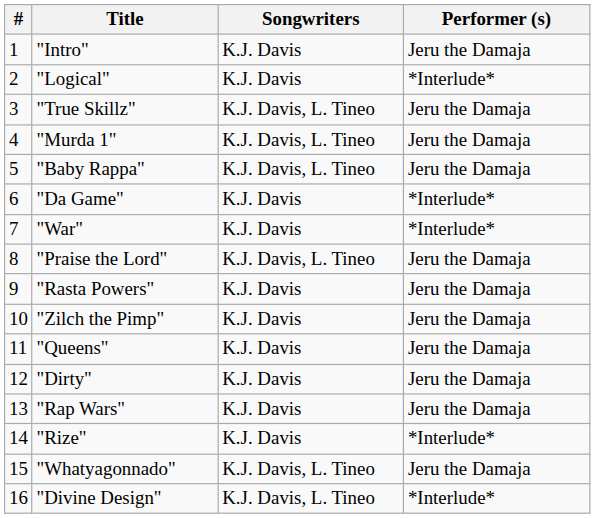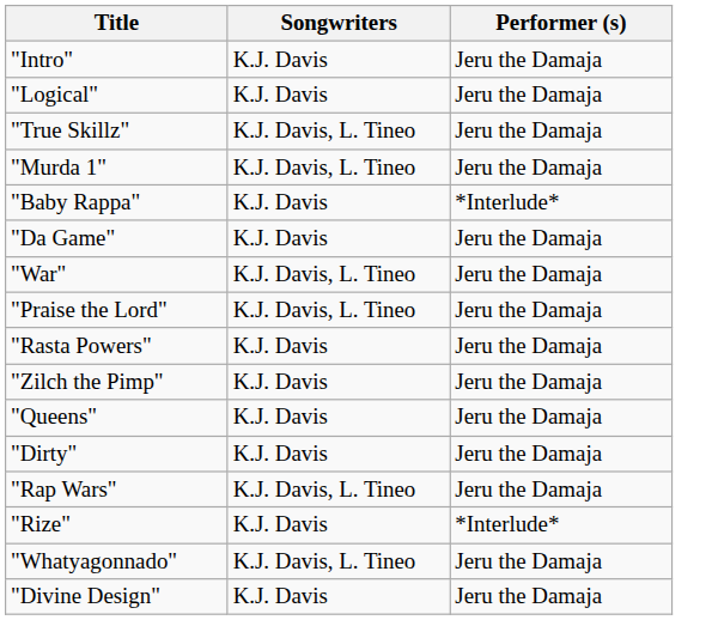 <table class="wikitable">
 <tr>
-<th align="center">#</th>
 <th align="center" width="150">Title</th>
 <th align="center" width="150">Songwriters</th>
 <th align="center" width="150">Performer (s)</th>
 </tr>
 <tr>
-<td>1</td>
 <td>"Intro"</td>
 <td>K.J. Davis</td>
 <td>Jeru the Damaja</td>
 </tr>
 <tr>
-<td>2</td>
 <td>"Logical"</td>
 <td>K.J. Davis</td>
-<td>*Interlude*</td>
+<td>Jeru the Damaja</td>
 </tr>
 <tr>
-<td>3</td>
 <td>"True Skillz"</td>
 <td>K.J. Davis, L. Tineo</td>
 <td>Jeru the Damaja</td>
 </tr>
 <tr>
-<td>4</td>
 <td>"Murda 1"</td>
 <td>K.J. Davis, L. Tineo</td>
 <td>Jeru the Damaja</td>
 </tr>
 <tr>
-<td>5</td>
 <td>"Baby Rappa"</td>
+<td>K.J. Davis</td>
+<td>*Interlude*</td>
+</tr>
+<tr>
+<td>"Da Game"</td>
+<td>K.J. Davis</td>
+<td>Jeru the Damaja</td>
+</tr>
+<tr>
+<td>"War"</td>
 <td>K.J. Davis, L. Tineo</td>
 <td>Jeru the Damaja</td>
 </tr>
 <tr>
-<td>6</td>
-<td>"Da Game"</td>
-<td>K.J. Davis</td>
-<td>*Interlude*</td>
-</tr>
-<tr>
-<td>7</td>
-<td>"War"</td>
-<td>K.J. Davis</td>
-<td>*Interlude*</td>
-</tr>
-<tr>
-<td>8</td>
 <td>"Praise the Lord"</td>
 <td>K.J. Davis, L. Tineo</td>
 <td>Jeru the Damaja</td>
 </tr>
 <tr>
-<td>9</td>
 <td>"Rasta Powers"</td>
 <td>K.J. Davis</td>
 <td>Jeru the Damaja</td>
 </tr>
 <tr>
-<td>10</td>
 <td>"Zilch the Pimp"</td>
 <td>K.J. Davis</td>
 <td>Jeru the Damaja</td>
 </tr>
 <tr>
-<td>11</td>
 <td>"Queens"</td>
 <td>K.J. Davis</td>
 <td>Jeru the Damaja</td>
 </tr>
 <tr>
-<td>12</td>
 <td>"Dirty"</td>
 <td>K.J. Davis</td>
 <td>Jeru the Damaja</td>
 </tr>
 <tr>
-<td>13</td>
 <td>"Rap Wars"</td>
-<td>K.J. Davis</td>
+<td>K.J. Davis, L. Tineo</td>
 <td>Jeru the Damaja</td>
 </tr>
 <tr>
-<td>14</td>
 <td>"Rize"</td>
 <td>K.J. Davis</td>
 <td>*Interlude*</td>
 </tr>
 <tr>
-<td>15</td>
 <td>"Whatyagonnado"</td>
 <td>K.J. Davis, L. Tineo</td>
 <td>Jeru the Damaja</td>
 </tr>
 <tr>
-<td>16</td>
 <td>"Divine Design"</td>
-<td>K.J. Davis, L. Tineo</td>
-<td>*Interlude*</td>
+<td>K.J. Davis</td>
+<td>Jeru the Damaja</td>
 </tr>
 </table>
